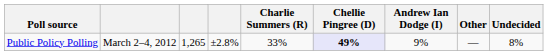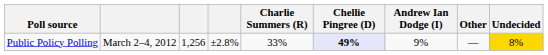 <table class="wikitable" style="text-align:center">
 <tr valign= bottom>
 <th>Poll source</th>
 <th></th>
 <th></th>
 <th></th>
 <th style="width:100px;">Charlie<br>Summers (R)</th>
 <th style="width:100px;">Chellie<br>Pingree (D)</th>
 <th style="width:100px;">Andrew Ian<br>Dodge (I)</th>
 <th>Other</th>
 <th>Undecided</th>
 </tr>
 <tr>
 <td align=left><a href='#'>Public Policy Polling</a></td>
 <td>March 2–4, 2012</td>
-<td>1,265</td>
+<td>1,256</td>
 <td>±2.8%</td>
 <td>33%</td>
 <td style="background: lavender;"><strong>49%</strong></td>
 <td>9%</td>
 <td>—</td>
-<td>8%</td>
+<td style="background: gold;">8%</td>
 </tr>
 </table>
